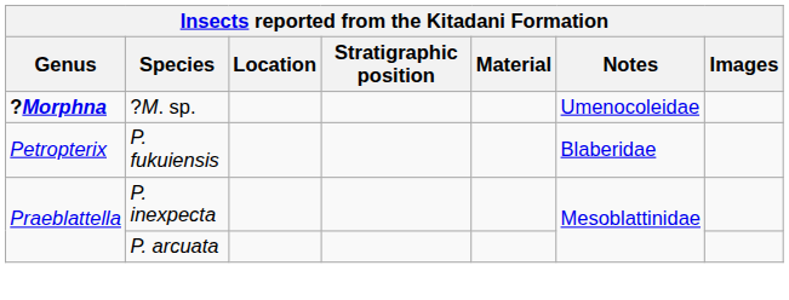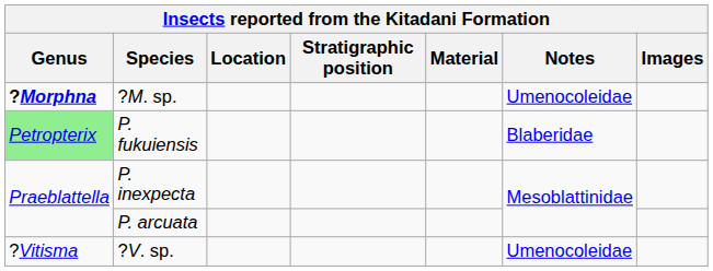 <table class="wikitable" align="center" width="100%">
 <tr>
 <th colspan="7" align="center"><strong><a href='#'>Insects</a> reported from the Kitadani Formation</strong></th>
 </tr>
 <tr>
 <th>Genus</th>
 <th>Species</th>
 <th>Location</th>
 <th>Stratigraphic position</th>
 <th>Material</th>
 <th>Notes</th>
 <th>Images</th>
 </tr>
 <tr>
 <td><strong>?<em><a href='#'>Morphna</a></em></strong></td>
 <td>?<em>M</em>. sp.</td>
 <td></td>
 <td></td>
 <td></td>
 <td><a href='#'>Umenocoleidae</a></td>
 <td></td>
 </tr>
 <tr>
-<td><em><a href='#'>Petropterix</a></em></td>
+<td style="background: lightgreen;"><em><a href='#'>Petropterix</a></em></td>
 <td><em>P. fukuiensis</em></td>
 <td></td>
 <td></td>
 <td></td>
 <td><a href='#'>Blaberidae</a></td>
 <td></td>
 </tr>
 <tr>
 <td rowspan="2"><em><a href='#'>Praeblattella</a></em></td>
 <td><em>P. inexpecta</em></td>
 <td></td>
 <td></td>
 <td></td>
 <td rowspan="2"><a href='#'>Mesoblattinidae</a></td>
 <td></td>
 </tr>
 <tr>
 <td><em>P. arcuata</em></td>
 <td></td>
 <td></td>
 <td></td>
 </tr>
+<tr>
+<td>?<em><a href='#'>Vitisma</a></em></td>
+<td>?<em>V</em>. sp.</td>
+<td></td>
+<td></td>
+<td></td>
+<td><a href='#'>Umenocoleidae</a></td>
+<td></td>
+</tr>
 </table>
